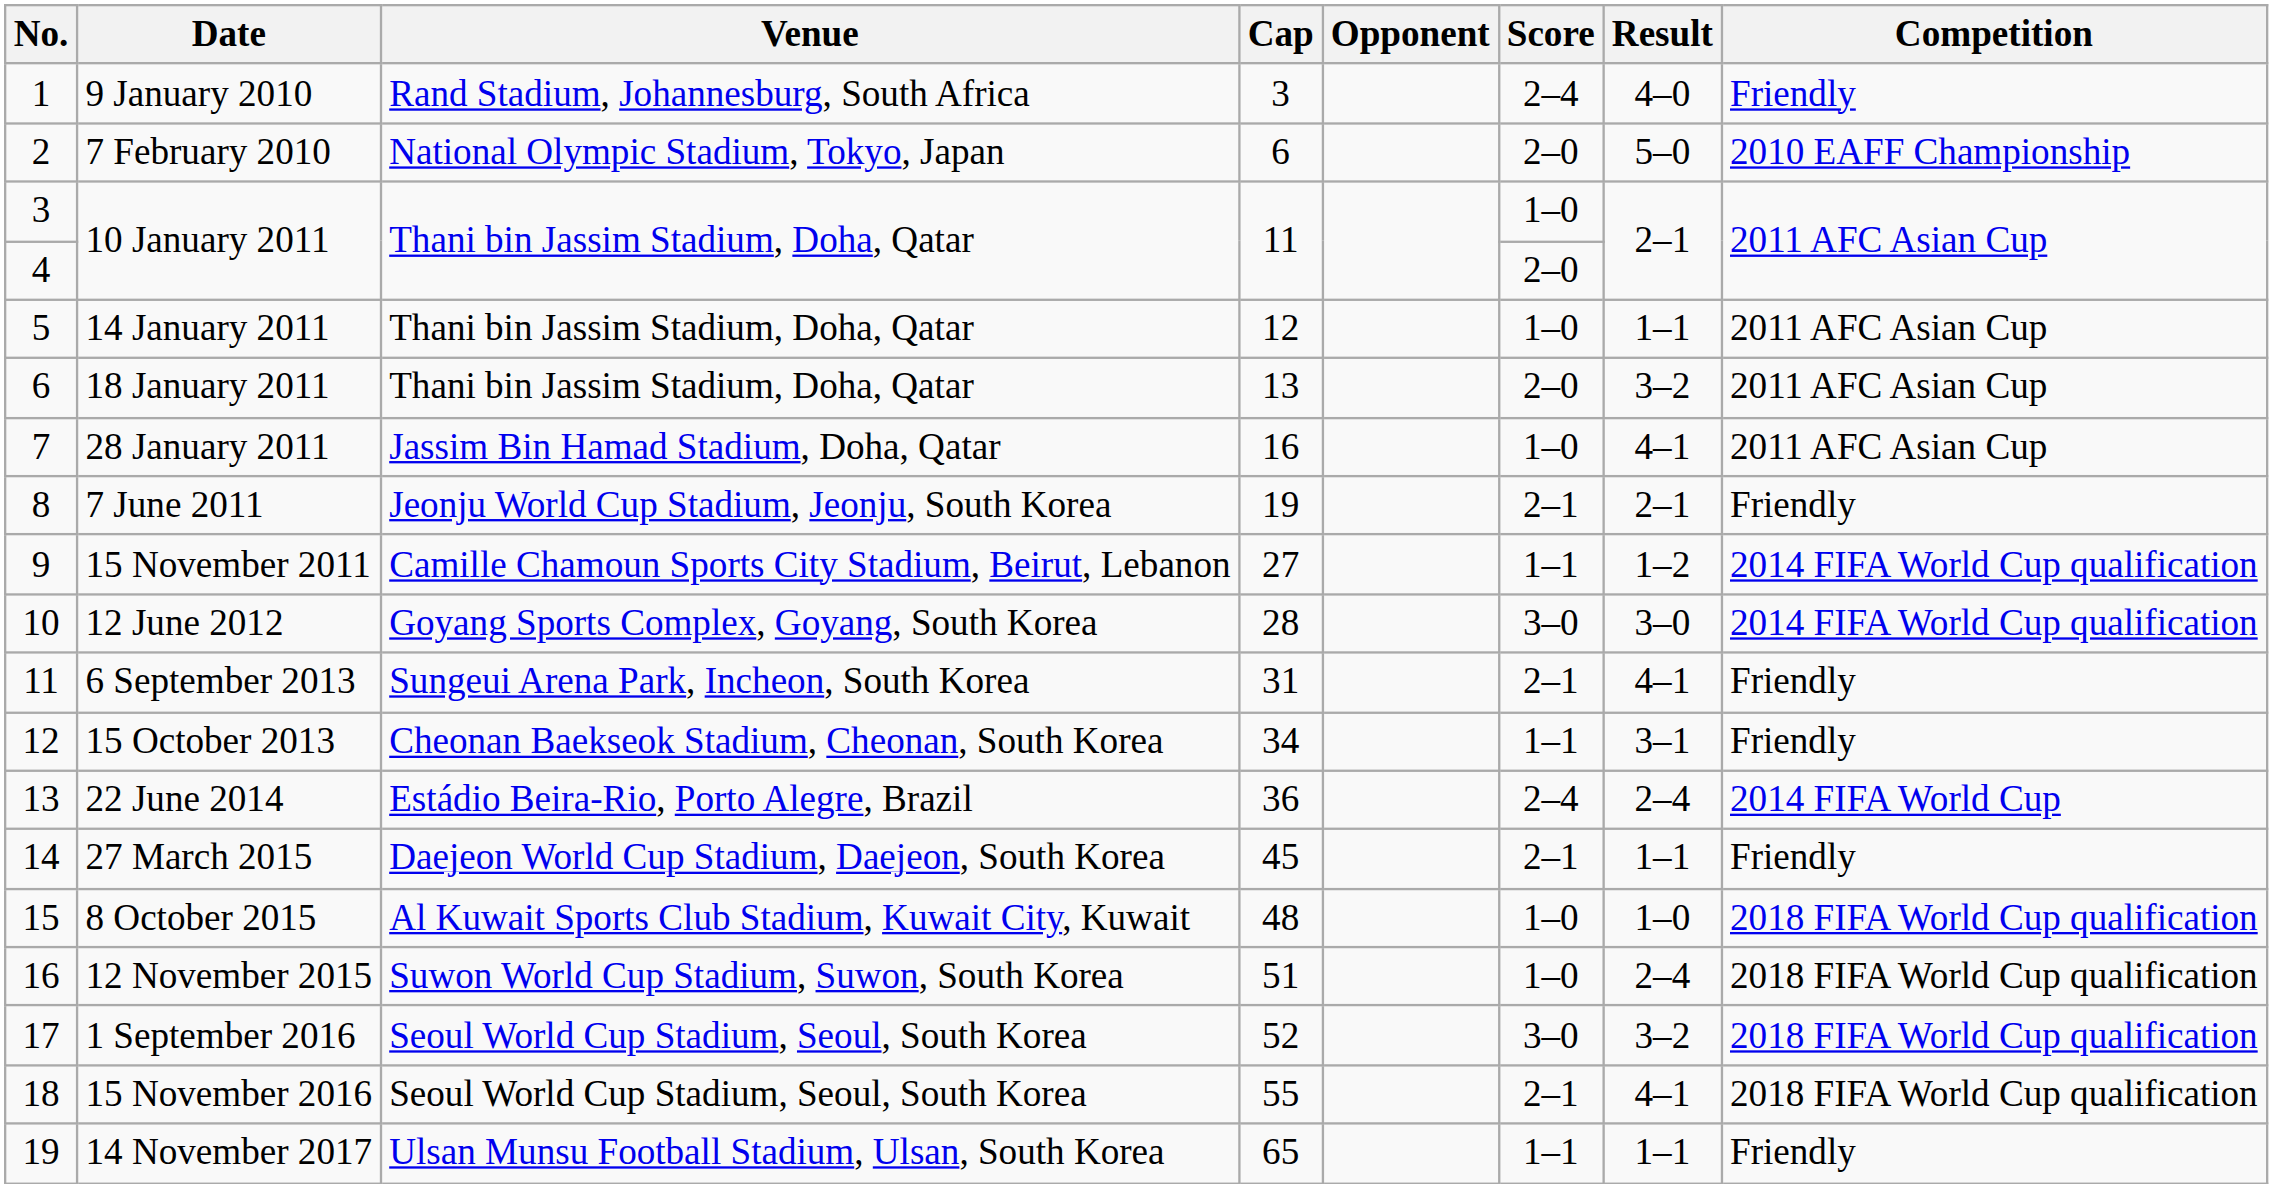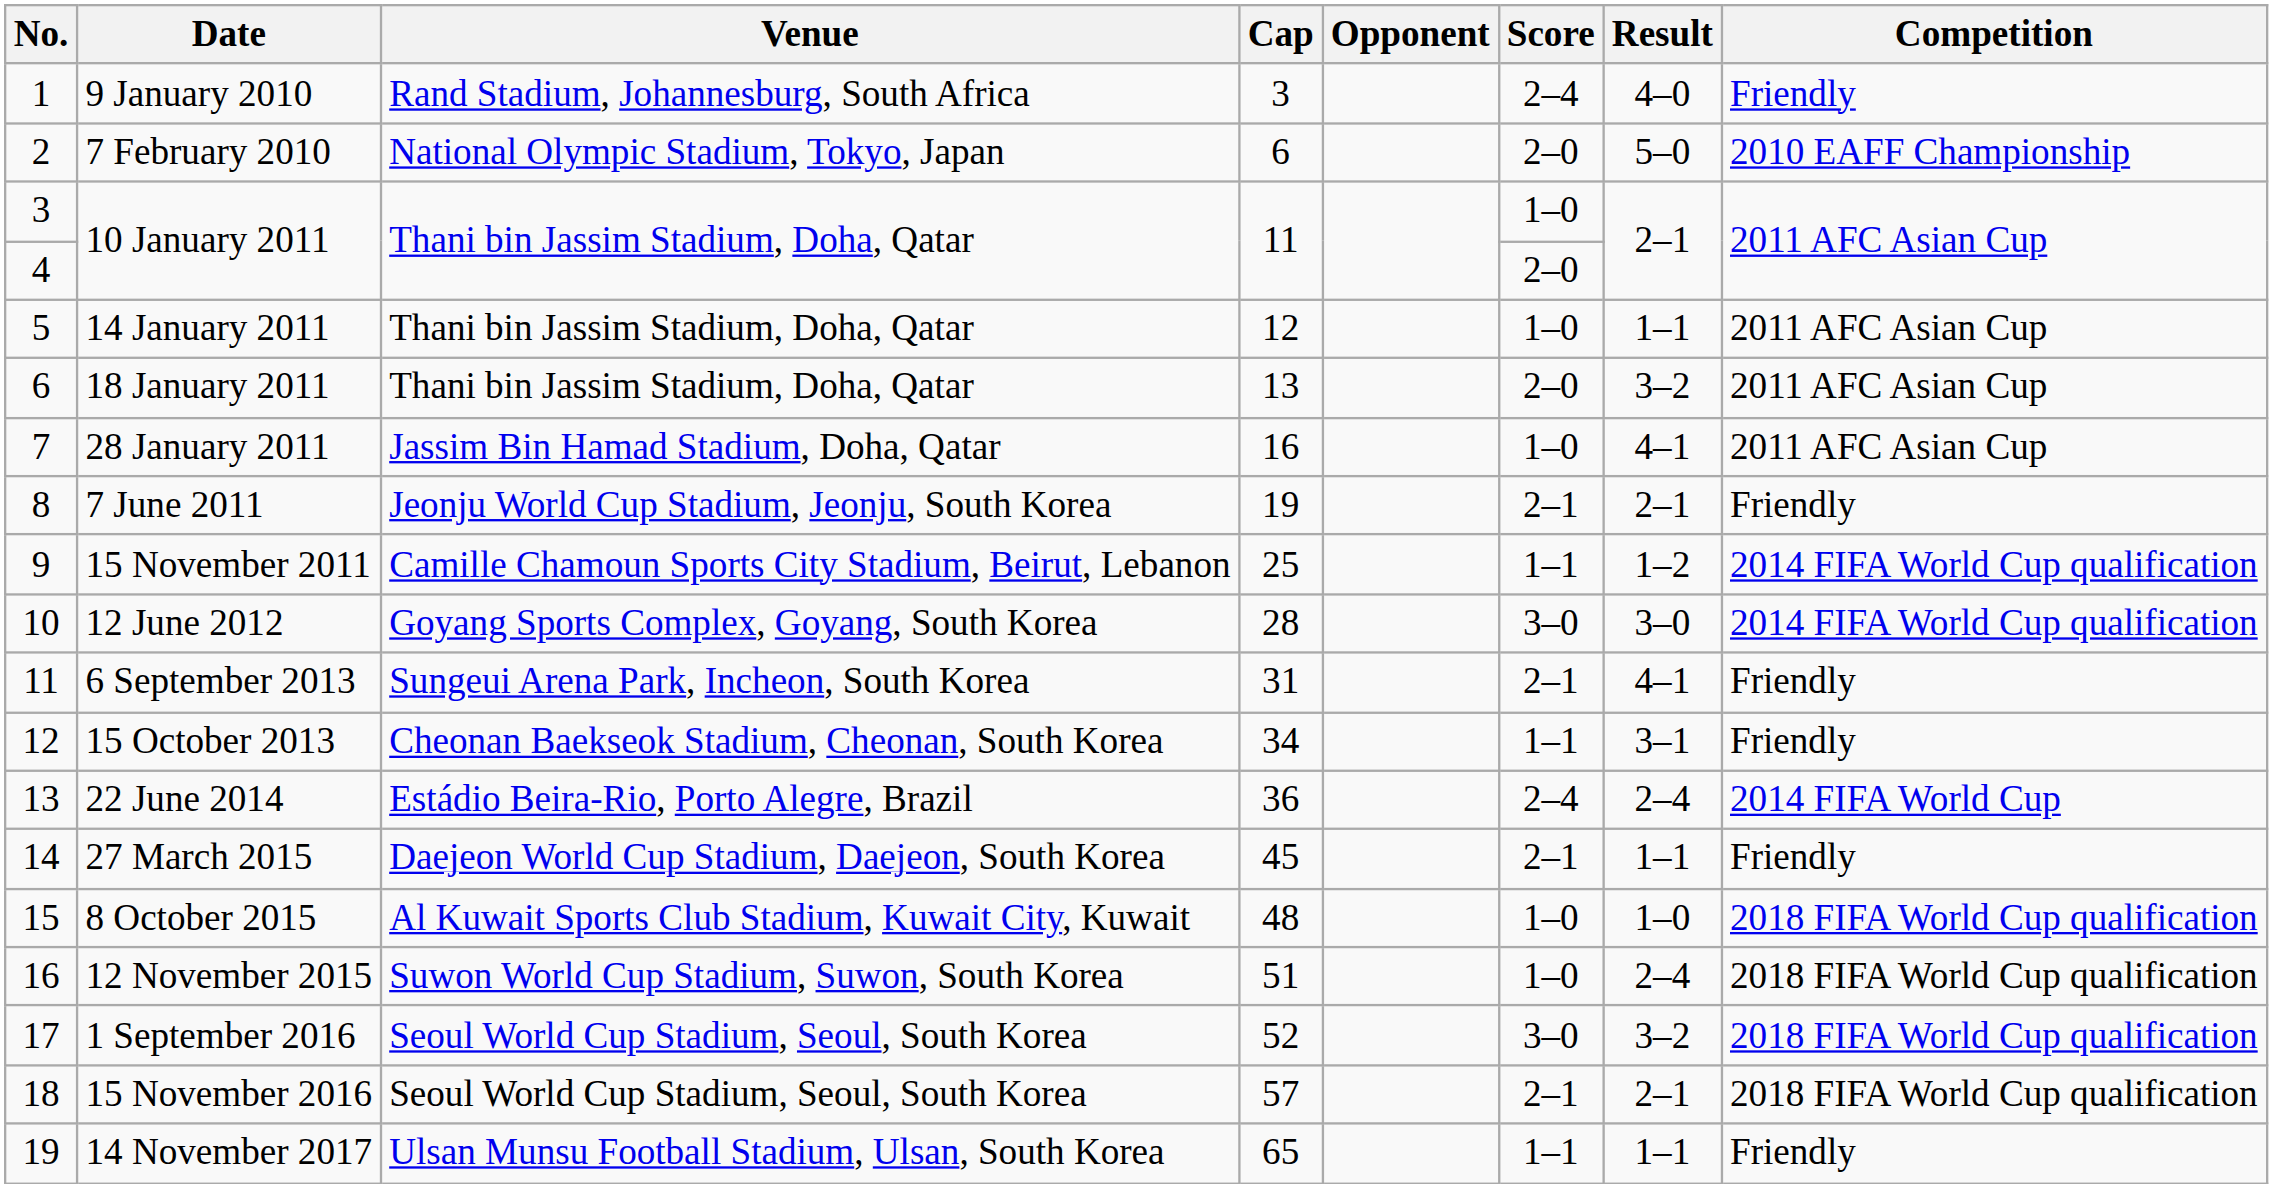 <table class="wikitable sortable">
 <tr>
 <th>No.</th>
 <th>Date</th>
 <th>Venue</th>
 <th>Cap</th>
 <th>Opponent</th>
 <th>Score</th>
 <th>Result</th>
 <th>Competition</th>
 </tr>
 <tr>
 <td align="center">1</td>
 <td>9 January 2010</td>
 <td><a href='#'>Rand Stadium</a>, <a href='#'>Johannesburg</a>, South Africa</td>
 <td align="center">3</td>
 <td></td>
 <td align=center>2–4</td>
 <td align=center>4–0</td>
 <td><a href='#'>Friendly</a></td>
 </tr>
 <tr>
 <td align="center">2</td>
 <td>7 February 2010</td>
 <td><a href='#'>National Olympic Stadium</a>, <a href='#'>Tokyo</a>, Japan</td>
 <td align="center">6</td>
 <td></td>
 <td align=center>2–0</td>
 <td align=center>5–0</td>
 <td><a href='#'>2010 EAFF Championship</a></td>
 </tr>
 <tr>
 <td align="center">3</td>
 <td rowspan=2>10 January 2011</td>
 <td rowspan=2><a href='#'>Thani bin Jassim Stadium</a>, <a href='#'>Doha</a>, Qatar</td>
 <td rowspan="2" align="center">11</td>
 <td rowspan=2></td>
 <td align=center>1–0</td>
 <td rowspan="2" style="text-align:center;">2–1</td>
 <td rowspan="2"><a href='#'>2011 AFC Asian Cup</a></td>
 </tr>
 <tr>
 <td align="center">4</td>
 <td align=center>2–0</td>
 </tr>
 <tr>
 <td align="center">5</td>
 <td>14 January 2011</td>
 <td>Thani bin Jassim Stadium, Doha, Qatar</td>
 <td align="center">12</td>
 <td></td>
 <td align=center>1–0</td>
 <td align=center>1–1</td>
 <td>2011 AFC Asian Cup</td>
 </tr>
 <tr>
 <td align="center">6</td>
 <td>18 January 2011</td>
 <td>Thani bin Jassim Stadium, Doha, Qatar</td>
 <td align="center">13</td>
 <td></td>
 <td align=center>2–0</td>
 <td align=center>3–2</td>
 <td>2011 AFC Asian Cup</td>
 </tr>
 <tr>
 <td align="center">7</td>
 <td>28 January 2011</td>
 <td><a href='#'>Jassim Bin Hamad Stadium</a>, Doha, Qatar</td>
 <td align="center">16</td>
 <td></td>
 <td align=center>1–0</td>
 <td align=center>4–1</td>
 <td>2011 AFC Asian Cup</td>
 </tr>
 <tr>
 <td align="center">8</td>
 <td>7 June 2011</td>
 <td><a href='#'>Jeonju World Cup Stadium</a>, <a href='#'>Jeonju</a>, South Korea</td>
 <td align="center">19</td>
 <td></td>
 <td align=center>2–1</td>
 <td align=center>2–1</td>
 <td>Friendly</td>
 </tr>
 <tr>
 <td align="center">9</td>
 <td>15 November 2011</td>
 <td><a href='#'>Camille Chamoun Sports City Stadium</a>, <a href='#'>Beirut</a>, Lebanon</td>
-<td align="center">27</td>
+<td align="center">25</td>
 <td></td>
 <td align=center>1–1</td>
 <td align=center>1–2</td>
 <td><a href='#'>2014 FIFA World Cup qualification</a></td>
 </tr>
 <tr>
 <td align="center">10</td>
 <td>12 June 2012</td>
 <td><a href='#'>Goyang Sports Complex</a>, <a href='#'>Goyang</a>, South Korea</td>
 <td align="center">28</td>
 <td></td>
 <td align=center>3–0</td>
 <td align=center>3–0</td>
 <td><a href='#'>2014 FIFA World Cup qualification</a></td>
 </tr>
 <tr>
 <td align="center">11</td>
 <td>6 September 2013</td>
 <td><a href='#'>Sungeui Arena Park</a>, <a href='#'>Incheon</a>, South Korea</td>
 <td align="center">31</td>
 <td></td>
 <td align=center>2–1</td>
 <td align=center>4–1</td>
 <td>Friendly</td>
 </tr>
 <tr>
 <td align="center">12</td>
 <td>15 October 2013</td>
 <td><a href='#'>Cheonan Baekseok Stadium</a>, <a href='#'>Cheonan</a>, South Korea</td>
 <td align="center">34</td>
 <td></td>
 <td align=center>1–1</td>
 <td align=center>3–1</td>
 <td>Friendly</td>
 </tr>
 <tr>
 <td align="center">13</td>
 <td>22 June 2014</td>
 <td><a href='#'>Estádio Beira-Rio</a>, <a href='#'>Porto Alegre</a>, Brazil</td>
 <td align="center">36</td>
 <td></td>
 <td align=center>2–4</td>
 <td align=center>2–4</td>
 <td><a href='#'>2014 FIFA World Cup</a></td>
 </tr>
 <tr>
 <td align="center">14</td>
 <td>27 March 2015</td>
 <td><a href='#'>Daejeon World Cup Stadium</a>, <a href='#'>Daejeon</a>, South Korea</td>
 <td align="center">45</td>
 <td></td>
 <td align=center>2–1</td>
 <td align=center>1–1</td>
 <td>Friendly</td>
 </tr>
 <tr>
 <td align="center">15</td>
 <td>8 October 2015</td>
 <td><a href='#'>Al Kuwait Sports Club Stadium</a>, <a href='#'>Kuwait City</a>, Kuwait</td>
 <td align="center">48</td>
 <td></td>
 <td align=center>1–0</td>
 <td align=center>1–0</td>
 <td><a href='#'>2018 FIFA World Cup qualification</a></td>
 </tr>
 <tr>
 <td align="center">16</td>
 <td>12 November 2015</td>
 <td><a href='#'>Suwon World Cup Stadium</a>, <a href='#'>Suwon</a>, South Korea</td>
 <td align="center">51</td>
 <td></td>
 <td align=center>1–0</td>
 <td align=center>2–4</td>
 <td>2018 FIFA World Cup qualification</td>
 </tr>
 <tr>
 <td align="center">17</td>
 <td>1 September 2016</td>
 <td><a href='#'>Seoul World Cup Stadium</a>, <a href='#'>Seoul</a>, South Korea</td>
 <td align="center">52</td>
 <td></td>
 <td align=center>3–0</td>
 <td align=center>3–2</td>
 <td><a href='#'>2018 FIFA World Cup qualification</a></td>
 </tr>
 <tr>
 <td align="center">18</td>
 <td>15 November 2016</td>
 <td>Seoul World Cup Stadium, Seoul, South Korea</td>
-<td align="center">55</td>
+<td align="center">57</td>
 <td></td>
 <td align=center>2–1</td>
-<td align=center>4–1</td>
+<td align=center>2–1</td>
 <td>2018 FIFA World Cup qualification</td>
 </tr>
 <tr>
 <td align="center">19</td>
 <td>14 November 2017</td>
 <td><a href='#'>Ulsan Munsu Football Stadium</a>, <a href='#'>Ulsan</a>, South Korea</td>
 <td align="center">65</td>
 <td></td>
 <td align=center>1–1</td>
 <td align=center>1–1</td>
 <td>Friendly</td>
 </tr>
 </table>
